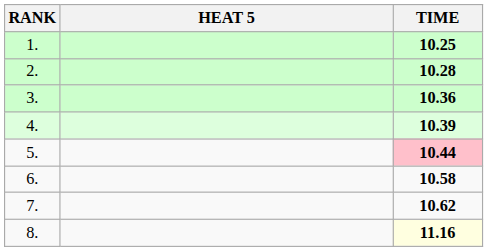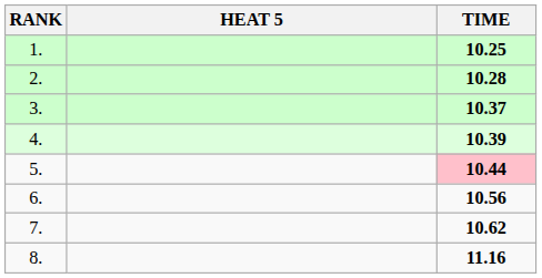 <table class="wikitable" style="border-collapse: collapse; font-size: 90%;">
 <tr>
 <th>RANK</th>
 <th style="width: 20em">HEAT 5</th>
 <th style="width: 5em">TIME</th>
 </tr>
 <tr style="background:#ccffcc;">
 <td align="center">1.</td>
 <td></td>
 <td align="center"><strong>10.25</strong></td>
 </tr>
 <tr style="background:#ccffcc;">
 <td align="center">2.</td>
 <td></td>
 <td align="center"><strong>10.28</strong></td>
 </tr>
 <tr style="background:#ccffcc;">
 <td align="center">3.</td>
 <td></td>
-<td align="center"><strong>10.36</strong></td>
+<td align="center"><strong>10.37</strong></td>
 </tr>
 <tr style="background:#ddffdd;">
 <td align="center">4.</td>
 <td></td>
 <td align="center"><strong>10.39</strong></td>
 </tr>
 <tr>
 <td align="center">5.</td>
 <td></td>
 <td align="center" style="background: pink;"><strong>10.44</strong></td>
 </tr>
 <tr>
 <td align="center">6.</td>
 <td></td>
-<td align="center"><strong>10.58</strong></td>
+<td align="center"><strong>10.56</strong></td>
 </tr>
 <tr>
 <td align="center">7.</td>
 <td></td>
 <td align="center"><strong>10.62</strong></td>
 </tr>
 <tr>
 <td align="center">8.</td>
 <td></td>
-<td align="center" style="background: lightyellow;"><strong>11.16</strong></td>
+<td align="center"><strong>11.16</strong></td>
 </tr>
 </table>
